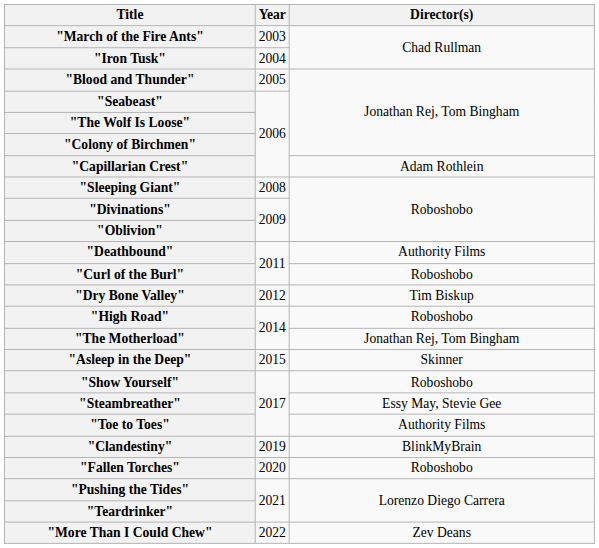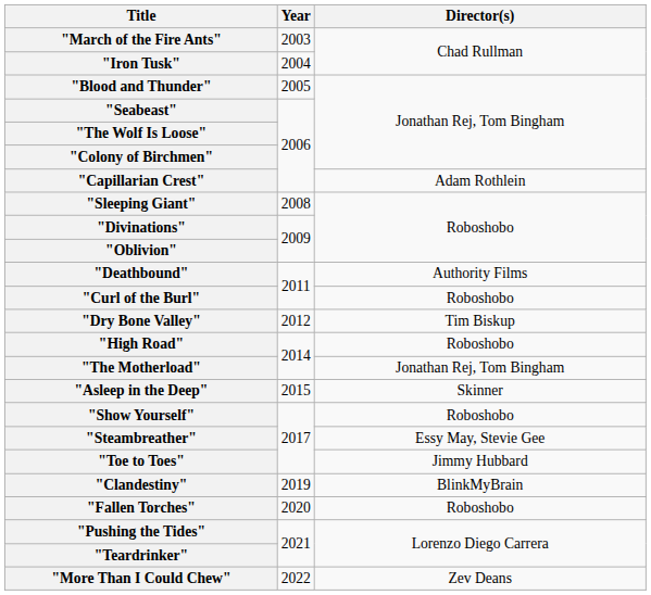 <table class="wikitable plainrowheaders" style="text-align:center;">
 <tr>
 <th scope="col" style="width:18em;">Title</th>
 <th scope="col">Year</th>
 <th scope="col" style="width:22em;">Director(s)</th>
 </tr>
 <tr>
 <th scope="row">"March of the Fire Ants"</th>
 <td>2003</td>
 <td rowspan="2">Chad Rullman</td>
 </tr>
 <tr>
 <th scope="row">"Iron Tusk"</th>
 <td>2004</td>
 </tr>
 <tr>
 <th scope="row">"Blood and Thunder"</th>
 <td>2005</td>
 <td rowspan="4">Jonathan Rej, Tom Bingham</td>
 </tr>
 <tr>
 <th scope="row">"Seabeast"</th>
 <td rowspan="4">2006</td>
 </tr>
 <tr>
 <th scope="row">"The Wolf Is Loose"</th>
 </tr>
 <tr>
 <th scope="row">"Colony of Birchmen"</th>
 </tr>
 <tr>
 <th scope="row">"Capillarian Crest"</th>
 <td>Adam Rothlein</td>
 </tr>
 <tr>
 <th scope="row">"Sleeping Giant"</th>
 <td>2008</td>
 <td rowspan="3">Roboshobo</td>
 </tr>
 <tr>
 <th scope="row">"Divinations"</th>
 <td rowspan="2">2009</td>
 </tr>
 <tr>
 <th scope="row">"Oblivion"</th>
 </tr>
 <tr>
 <th scope="row">"Deathbound"</th>
 <td rowspan="2">2011</td>
 <td>Authority Films</td>
 </tr>
 <tr>
 <th scope="row">"Curl of the Burl"</th>
 <td>Roboshobo</td>
 </tr>
 <tr>
 <th scope="row">"Dry Bone Valley"</th>
 <td>2012</td>
 <td>Tim Biskup</td>
 </tr>
 <tr>
 <th scope="row">"High Road"</th>
 <td rowspan="2">2014</td>
 <td>Roboshobo</td>
 </tr>
 <tr>
 <th scope="row">"The Motherload"</th>
 <td>Jonathan Rej, Tom Bingham</td>
 </tr>
 <tr>
 <th scope="row">"Asleep in the Deep"</th>
 <td>2015</td>
 <td>Skinner</td>
 </tr>
 <tr>
 <th scope="row">"Show Yourself"</th>
 <td rowspan="3">2017</td>
 <td>Roboshobo</td>
 </tr>
 <tr>
 <th scope="row">"Steambreather"</th>
 <td>Essy May, Stevie Gee</td>
 </tr>
 <tr>
 <th scope="row">"Toe to Toes"</th>
-<td>Authority Films</td>
+<td>Jimmy Hubbard</td>
 </tr>
 <tr>
 <th scope="row">"Clandestiny"</th>
 <td>2019</td>
 <td>BlinkMyBrain</td>
 </tr>
 <tr>
 <th scope="row">"Fallen Torches"</th>
 <td>2020</td>
 <td>Roboshobo</td>
 </tr>
 <tr>
 <th scope="row">"Pushing the Tides"</th>
 <td rowspan="2">2021</td>
 <td rowspan="2">Lorenzo Diego Carrera</td>
 </tr>
 <tr>
 <th scope="row">"Teardrinker"</th>
 </tr>
 <tr>
 <th scope="row">"More Than I Could Chew"</th>
 <td>2022</td>
 <td>Zev Deans</td>
 </tr>
 </table>
